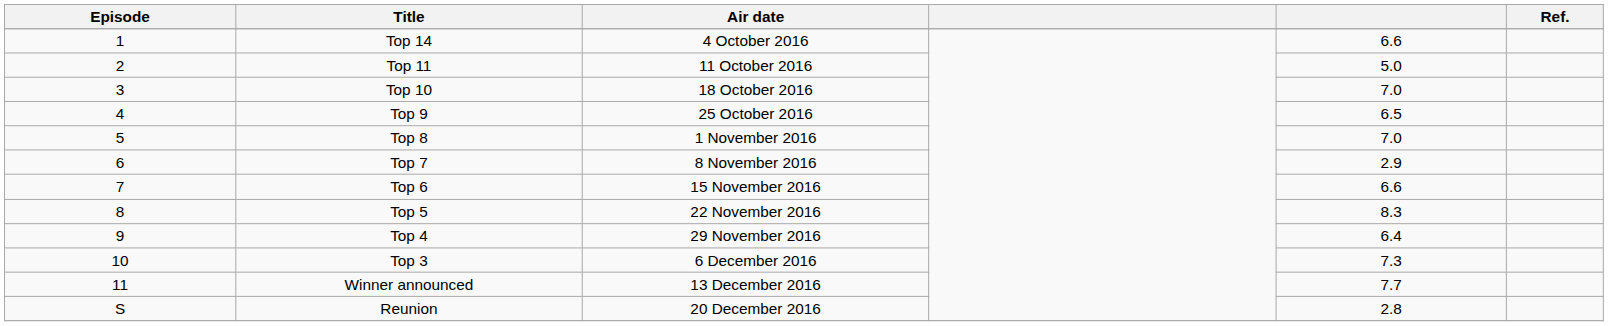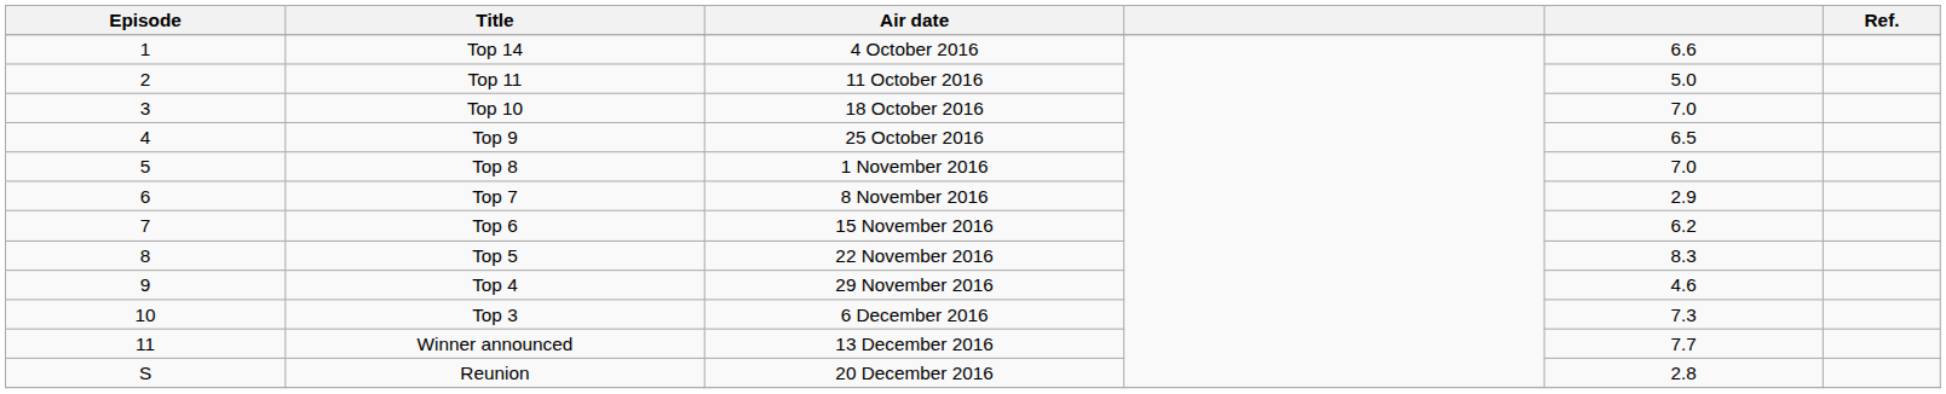 <table class="wikitable sortable" style="text-align:center; font-size:95%; width: 100%">
 <tr>
 <th width="05.0%">Episode</th>
 <th width="07.5%">Title</th>
 <th width="07.5%">Air date</th>
 <th width="07.5%"></th>
 <th width="05.0%"></th>
 <th width="02.0%">Ref.</th>
 </tr>
 <tr>
 </tr>
 <tr>
 <td>1</td>
 <td>Top 14</td>
 <td>4 October 2016</td>
 <td rowspan="12"></td>
 <td>6.6</td>
 <td></td>
 </tr>
 <tr>
 <td>2</td>
 <td>Top 11</td>
 <td>11 October 2016</td>
 <td>5.0</td>
 <td></td>
 </tr>
 <tr>
 <td>3</td>
 <td>Top 10</td>
 <td>18 October 2016</td>
 <td>7.0</td>
 <td></td>
 </tr>
 <tr>
 <td>4</td>
 <td>Top 9</td>
 <td>25 October 2016</td>
 <td>6.5</td>
 <td></td>
 </tr>
 <tr>
 <td>5</td>
 <td>Top 8</td>
 <td>1 November 2016</td>
 <td>7.0</td>
 <td></td>
 </tr>
 <tr>
 <td>6</td>
 <td>Top 7</td>
 <td>8 November 2016</td>
 <td>2.9</td>
 <td></td>
 </tr>
 <tr>
 <td>7</td>
 <td>Top 6</td>
 <td>15 November 2016</td>
-<td>6.6</td>
+<td>6.2</td>
 <td></td>
 </tr>
 <tr>
 <td>8</td>
 <td>Top 5</td>
 <td>22 November 2016</td>
 <td>8.3</td>
 <td></td>
 </tr>
 <tr>
 <td>9</td>
 <td>Top 4</td>
 <td>29 November 2016</td>
-<td>6.4</td>
+<td>4.6</td>
 <td></td>
 </tr>
 <tr>
 <td>10</td>
 <td>Top 3</td>
 <td>6 December 2016</td>
 <td>7.3</td>
 <td></td>
 </tr>
 <tr>
 <td>11</td>
 <td>Winner announced</td>
 <td>13 December 2016</td>
 <td>7.7</td>
 <td></td>
 </tr>
 <tr>
 <td>S</td>
 <td>Reunion</td>
 <td>20 December 2016</td>
 <td>2.8</td>
 <td></td>
 </tr>
 <tr>
 </tr>
 </table>
